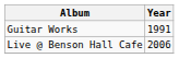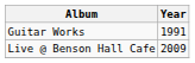 <table class="wikitable">
 <tr>
 <th>Album</th>
 <th>Year</th>
 </tr>
 <tr>
 <td>Guitar Works</td>
 <td>1991</td>
 </tr>
 <tr>
 <td>Live @ Benson Hall Cafe</td>
-<td>2006</td>
+<td>2009</td>
 </tr>
 <tr>
 </tr>
 </table>
